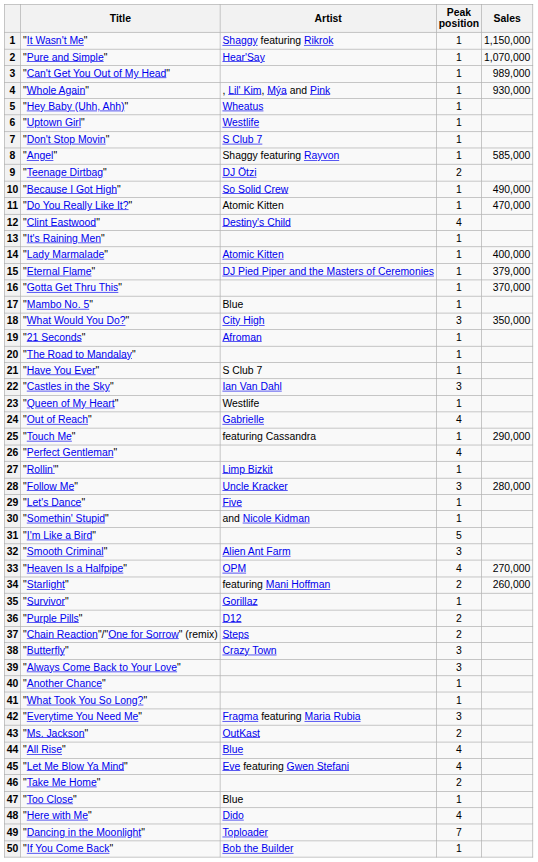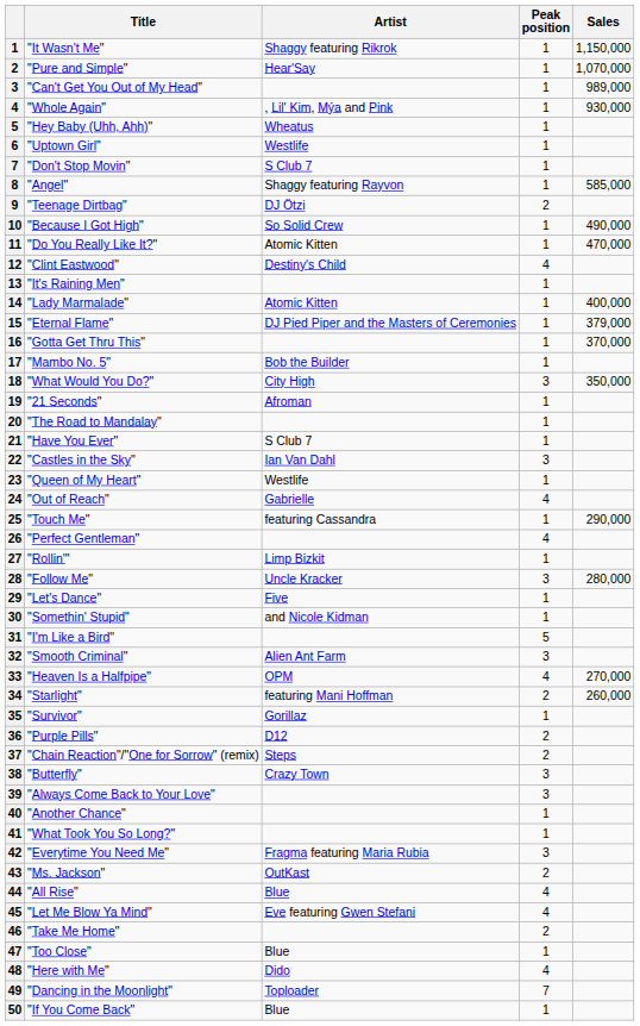 <table class="wikitable sortable plainrowheaders">
 <tr>
 <th scope=col></th>
 <th scope=col>Title</th>
 <th scope=col>Artist</th>
 <th scope=col>Peak<br>position</th>
 <th scope=col>Sales</th>
 </tr>
 <tr>
 <th scope=row style="text-align:center;">1</th>
 <td>"<a href='#'>It Wasn't Me</a>"</td>
 <td><a href='#'>Shaggy</a> featuring <a href='#'>Rikrok</a></td>
 <td align="center">1</td>
 <td align="right">1,150,000</td>
 </tr>
 <tr>
 <th scope=row style="text-align:center;">2</th>
 <td>"<a href='#'>Pure and Simple</a>"</td>
 <td><a href='#'>Hear'Say</a></td>
 <td align="center">1</td>
 <td align="right">1,070,000</td>
 </tr>
 <tr>
 <th scope=row style="text-align:center;">3</th>
 <td>"<a href='#'>Can't Get You Out of My Head</a>"</td>
 <td></td>
 <td align="center">1</td>
 <td align="right">989,000</td>
 </tr>
 <tr>
 <th scope=row style="text-align:center;">4</th>
 <td>"<a href='#'>Whole Again</a>"</td>
 <td>, <a href='#'>Lil' Kim</a>, <a href='#'>Mýa</a> and <a href='#'>Pink</a></td>
 <td align="center">1</td>
 <td align="right">930,000</td>
 </tr>
 <tr>
 <th scope=row style="text-align:center;">5</th>
 <td>"<a href='#'>Hey Baby (Uhh, Ahh)</a>"</td>
 <td><a href='#'>Wheatus</a></td>
 <td align="center">1</td>
 <td></td>
 </tr>
 <tr>
 <th scope=row style="text-align:center;">6</th>
 <td>"<a href='#'>Uptown Girl</a>"</td>
 <td><a href='#'>Westlife</a></td>
 <td align="center">1</td>
 <td></td>
 </tr>
 <tr>
 <th scope=row style="text-align:center;">7</th>
 <td>"<a href='#'>Don't Stop Movin</a>"</td>
 <td><a href='#'>S Club 7</a></td>
 <td align="center">1</td>
 <td></td>
 </tr>
 <tr>
 <th scope=row style="text-align:center;">8</th>
 <td>"<a href='#'>Angel</a>"</td>
 <td>Shaggy featuring <a href='#'>Rayvon</a></td>
 <td align="center">1</td>
 <td align="right">585,000</td>
 </tr>
 <tr>
 <th scope=row style="text-align:center;">9</th>
 <td>"<a href='#'>Teenage Dirtbag</a>"</td>
 <td><a href='#'>DJ Ötzi</a></td>
 <td align="center">2</td>
 <td></td>
 </tr>
 <tr>
 <th scope=row style="text-align:center;">10</th>
 <td>"<a href='#'>Because I Got High</a>"</td>
 <td><a href='#'>So Solid Crew</a></td>
 <td align="center">1</td>
 <td align="right">490,000</td>
 </tr>
 <tr>
 <th scope=row style="text-align:center;">11</th>
 <td>"<a href='#'>Do You Really Like It?</a>"</td>
 <td>Atomic Kitten</td>
 <td align="center">1</td>
 <td align="right">470,000</td>
 </tr>
 <tr>
 <th scope=row style="text-align:center;">12</th>
 <td>"<a href='#'>Clint Eastwood</a>"</td>
 <td><a href='#'>Destiny's Child</a></td>
 <td align="center">4</td>
 <td></td>
 </tr>
 <tr>
 <th scope=row style="text-align:center;">13</th>
 <td>"<a href='#'>It's Raining Men</a>"</td>
 <td></td>
 <td align="center">1</td>
 <td></td>
 </tr>
 <tr>
 <th scope=row style="text-align:center;">14</th>
 <td>"<a href='#'>Lady Marmalade</a>"</td>
 <td><a href='#'>Atomic Kitten</a></td>
 <td align="center">1</td>
 <td align="right">400,000</td>
 </tr>
 <tr>
 <th scope=row style="text-align:center;">15</th>
 <td>"<a href='#'>Eternal Flame</a>"</td>
 <td><a href='#'>DJ Pied Piper and the Masters of Ceremonies</a></td>
 <td align="center">1</td>
 <td align="right">379,000</td>
 </tr>
 <tr>
 <th scope=row style="text-align:center;">16</th>
 <td>"<a href='#'>Gotta Get Thru This</a>"</td>
 <td></td>
 <td align="center">1</td>
 <td align="right">370,000</td>
 </tr>
 <tr>
 <th scope=row style="text-align:center;">17</th>
 <td>"<a href='#'>Mambo No. 5</a>"</td>
-<td>Blue</td>
+<td><a href='#'>Bob the Builder</a></td>
 <td align="center">1</td>
 <td></td>
 </tr>
 <tr>
 <th scope=row style="text-align:center;">18</th>
 <td>"<a href='#'>What Would You Do?</a>"</td>
 <td><a href='#'>City High</a></td>
 <td align="center">3</td>
 <td align="right">350,000</td>
 </tr>
 <tr>
 <th scope=row style="text-align:center;">19</th>
 <td>"<a href='#'>21 Seconds</a>"</td>
 <td><a href='#'>Afroman</a></td>
 <td align="center">1</td>
 <td></td>
 </tr>
 <tr>
 <th scope=row style="text-align:center;">20</th>
 <td>"<a href='#'>The Road to Mandalay</a>"</td>
 <td></td>
 <td align="center">1</td>
 <td></td>
 </tr>
 <tr>
 <th scope=row style="text-align:center;">21</th>
 <td>"<a href='#'>Have You Ever</a>"</td>
 <td>S Club 7</td>
 <td align="center">1</td>
 <td></td>
 </tr>
 <tr>
 <th scope=row style="text-align:center;">22</th>
 <td>"<a href='#'>Castles in the Sky</a>"</td>
 <td><a href='#'>Ian Van Dahl</a></td>
 <td align="center">3</td>
 <td></td>
 </tr>
 <tr>
 <th scope=row style="text-align:center;">23</th>
 <td>"<a href='#'>Queen of My Heart</a>"</td>
 <td>Westlife</td>
 <td align="center">1</td>
 <td></td>
 </tr>
 <tr>
 <th scope=row style="text-align:center;">24</th>
 <td>"<a href='#'>Out of Reach</a>"</td>
 <td><a href='#'>Gabrielle</a></td>
 <td align="center">4</td>
 <td></td>
 </tr>
 <tr>
 <th scope=row style="text-align:center;">25</th>
 <td>"<a href='#'>Touch Me</a>"</td>
 <td> featuring Cassandra</td>
 <td align="center">1</td>
 <td align="right">290,000</td>
 </tr>
 <tr>
 <th scope=row style="text-align:center;">26</th>
 <td>"<a href='#'>Perfect Gentleman</a>"</td>
 <td></td>
 <td align="center">4</td>
 <td></td>
 </tr>
 <tr>
 <th scope=row style="text-align:center;">27</th>
 <td>"<a href='#'>Rollin'</a>"</td>
 <td><a href='#'>Limp Bizkit</a></td>
 <td align="center">1</td>
 <td></td>
 </tr>
 <tr>
 <th scope=row style="text-align:center;">28</th>
 <td>"<a href='#'>Follow Me</a>"</td>
 <td><a href='#'>Uncle Kracker</a></td>
 <td align="center">3</td>
 <td align="right">280,000</td>
 </tr>
 <tr>
 <th scope=row style="text-align:center;">29</th>
 <td>"<a href='#'>Let's Dance</a>"</td>
 <td><a href='#'>Five</a></td>
 <td align="center">1</td>
 <td></td>
 </tr>
 <tr>
 <th scope=row style="text-align:center;">30</th>
 <td>"<a href='#'>Somethin' Stupid</a>"</td>
 <td> and <a href='#'>Nicole Kidman</a></td>
 <td align="center">1</td>
 <td></td>
 </tr>
 <tr>
 <th scope=row style="text-align:center;">31</th>
 <td>"<a href='#'>I'm Like a Bird</a>"</td>
 <td></td>
 <td align="center">5</td>
 <td></td>
 </tr>
 <tr>
 <th scope=row style="text-align:center;">32</th>
 <td>"<a href='#'>Smooth Criminal</a>"</td>
 <td><a href='#'>Alien Ant Farm</a></td>
 <td align="center">3</td>
 <td></td>
 </tr>
 <tr>
 <th scope=row style="text-align:center;">33</th>
 <td>"<a href='#'>Heaven Is a Halfpipe</a>"</td>
 <td><a href='#'>OPM</a></td>
 <td align="center">4</td>
 <td align="right">270,000</td>
 </tr>
 <tr>
 <th scope=row style="text-align:center;">34</th>
 <td>"<a href='#'>Starlight</a>"</td>
 <td> featuring <a href='#'>Mani Hoffman</a></td>
 <td align="center">2</td>
 <td align="right">260,000</td>
 </tr>
 <tr>
 <th scope=row style="text-align:center;">35</th>
 <td>"<a href='#'>Survivor</a>"</td>
 <td><a href='#'>Gorillaz</a></td>
 <td align="center">1</td>
 <td></td>
 </tr>
 <tr>
 <th scope=row style="text-align:center;">36</th>
 <td>"<a href='#'>Purple Pills</a>"</td>
 <td><a href='#'>D12</a></td>
 <td align="center">2</td>
 <td></td>
 </tr>
 <tr>
 <th scope=row style="text-align:center;">37</th>
 <td>"<a href='#'>Chain Reaction</a>"/"<a href='#'>One for Sorrow</a>" (remix)</td>
 <td><a href='#'>Steps</a></td>
 <td align="center">2</td>
 <td></td>
 </tr>
 <tr>
 <th scope=row style="text-align:center;">38</th>
 <td>"<a href='#'>Butterfly</a>"</td>
 <td><a href='#'>Crazy Town</a></td>
 <td align="center">3</td>
 <td></td>
 </tr>
 <tr>
 <th scope=row style="text-align:center;">39</th>
 <td>"<a href='#'>Always Come Back to Your Love</a>"</td>
 <td></td>
 <td align="center">3</td>
 <td></td>
 </tr>
 <tr>
 <th scope=row style="text-align:center;">40</th>
 <td>"<a href='#'>Another Chance</a>"</td>
 <td></td>
 <td align="center">1</td>
 <td></td>
 </tr>
 <tr>
 <th scope=row style="text-align:center;">41</th>
 <td>"<a href='#'>What Took You So Long?</a>"</td>
 <td></td>
 <td align="center">1</td>
 <td></td>
 </tr>
 <tr>
 <th scope=row style="text-align:center;">42</th>
 <td>"<a href='#'>Everytime You Need Me</a>"</td>
 <td><a href='#'>Fragma</a> featuring <a href='#'>Maria Rubia</a></td>
 <td align="center">3</td>
 <td></td>
 </tr>
 <tr>
 <th scope=row style="text-align:center;">43</th>
 <td>"<a href='#'>Ms. Jackson</a>"</td>
 <td><a href='#'>OutKast</a></td>
 <td align="center">2</td>
 <td></td>
 </tr>
 <tr>
 <th scope=row style="text-align:center;">44</th>
 <td>"<a href='#'>All Rise</a>"</td>
 <td><a href='#'>Blue</a></td>
 <td align="center">4</td>
 <td></td>
 </tr>
 <tr>
 <th scope=row style="text-align:center;">45</th>
 <td>"<a href='#'>Let Me Blow Ya Mind</a>"</td>
 <td><a href='#'>Eve</a> featuring <a href='#'>Gwen Stefani</a></td>
 <td align="center">4</td>
 <td></td>
 </tr>
 <tr>
 <th scope=row style="text-align:center;">46</th>
 <td>"<a href='#'>Take Me Home</a>"</td>
 <td></td>
 <td align="center">2</td>
 <td></td>
 </tr>
 <tr>
 <th scope=row style="text-align:center;">47</th>
 <td>"<a href='#'>Too Close</a>"</td>
 <td>Blue</td>
 <td align="center">1</td>
 <td></td>
 </tr>
 <tr>
 <th scope=row style="text-align:center;">48</th>
 <td>"<a href='#'>Here with Me</a>"</td>
 <td><a href='#'>Dido</a></td>
 <td align="center">4</td>
 <td></td>
 </tr>
 <tr>
 <th scope=row style="text-align:center;">49</th>
 <td>"<a href='#'>Dancing in the Moonlight</a>"</td>
 <td><a href='#'>Toploader</a></td>
 <td align="center">7</td>
 <td></td>
 </tr>
 <tr>
 <th scope=row style="text-align:center;">50</th>
 <td>"<a href='#'>If You Come Back</a>"</td>
-<td><a href='#'>Bob the Builder</a></td>
+<td>Blue</td>
 <td align="center">1</td>
 <td></td>
 </tr>
 </table>
